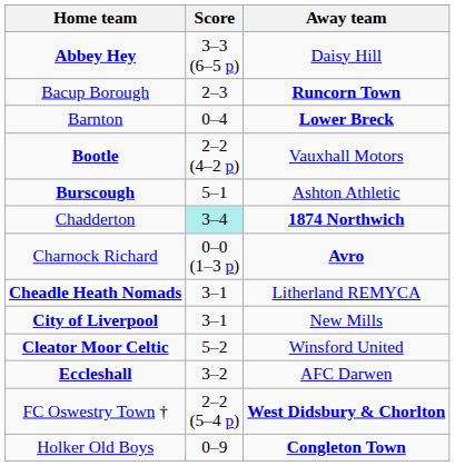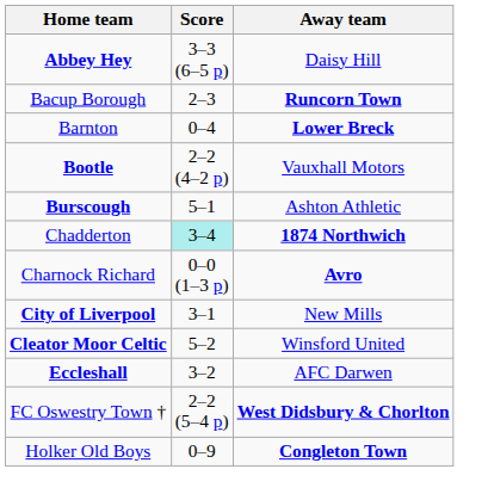 <table class="wikitable" style="text-align: center">
 <tr>
 <th>Home team</th>
 <th>Score</th>
 <th>Away team</th>
 </tr>
 <tr>
 <td><strong><a href='#'>Abbey Hey</a></strong></td>
 <td>3–3<br>(6–5 <a href='#'>p</a>)</td>
 <td><a href='#'>Daisy Hill</a></td>
 </tr>
 <tr>
 <td><a href='#'>Bacup Borough</a></td>
 <td>2–3</td>
 <td><strong><a href='#'>Runcorn Town</a></strong></td>
 </tr>
 <tr>
 <td><a href='#'>Barnton</a></td>
 <td>0–4</td>
 <td><strong><a href='#'>Lower Breck</a></strong></td>
 </tr>
 <tr>
 <td><strong><a href='#'>Bootle</a></strong></td>
 <td>2–2<br>(4–2 <a href='#'>p</a>)</td>
 <td><a href='#'>Vauxhall Motors</a></td>
 </tr>
 <tr>
 <td><strong><a href='#'>Burscough</a></strong></td>
 <td>5–1</td>
 <td><a href='#'>Ashton Athletic</a></td>
 </tr>
 <tr>
 <td><a href='#'>Chadderton</a></td>
 <td style="background: paleturquoise;">3–4</td>
 <td><strong><a href='#'>1874 Northwich</a></strong></td>
 </tr>
 <tr>
 <td><a href='#'>Charnock Richard</a></td>
 <td>0–0<br>(1–3 <a href='#'>p</a>)</td>
 <td><strong><a href='#'>Avro</a></strong></td>
 </tr>
 <tr>
-<td><strong><a href='#'>Cheadle Heath Nomads</a></strong></td>
-<td>3–1</td>
-<td><a href='#'>Litherland REMYCA</a></td>
-</tr>
-<tr>
 <td><strong><a href='#'>City of Liverpool</a></strong></td>
 <td>3–1</td>
 <td><a href='#'>New Mills</a></td>
 </tr>
 <tr>
 <td><strong><a href='#'>Cleator Moor Celtic</a></strong></td>
 <td>5–2</td>
 <td><a href='#'>Winsford United</a></td>
 </tr>
 <tr>
 <td><strong><a href='#'>Eccleshall</a></strong></td>
 <td>3–2</td>
 <td><a href='#'>AFC Darwen</a></td>
 </tr>
 <tr>
 <td><a href='#'>FC Oswestry Town</a> †</td>
 <td>2–2<br>(5–4 <a href='#'>p</a>)</td>
 <td><strong><a href='#'>West Didsbury & Chorlton</a></strong></td>
 </tr>
 <tr>
 <td><a href='#'>Holker Old Boys</a></td>
 <td>0–9</td>
 <td><strong><a href='#'>Congleton Town</a></strong></td>
 </tr>
 </table>
